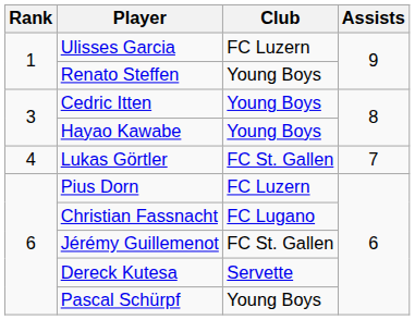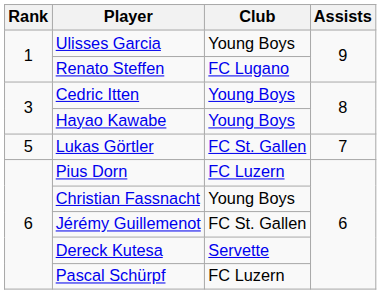 <table class="wikitable sortable" style="text-align:center">
 <tr>
 <th>Rank</th>
 <th>Player</th>
 <th>Club</th>
 <th>Assists</th>
 </tr>
 <tr>
 <td rowspan="2">1</td>
 <td align=left> <a href='#'>Ulisses Garcia</a></td>
-<td align=left>FC Luzern</td>
+<td align=left>Young Boys</td>
 <td rowspan="2">9</td>
 </tr>
 <tr>
 <td align=left> <a href='#'>Renato Steffen</a></td>
-<td align=left>Young Boys</td>
+<td align=left><a href='#'>FC Lugano</a></td>
 </tr>
 <tr>
 <td rowspan="2">3</td>
 <td align=left> <a href='#'>Cedric Itten</a></td>
 <td align=left><a href='#'>Young Boys</a></td>
 <td rowspan="2">8</td>
 </tr>
 <tr>
 <td align=left> <a href='#'>Hayao Kawabe</a></td>
 <td align=left><a href='#'>Young Boys</a></td>
 </tr>
 <tr>
-<td>4</td>
+<td>5</td>
 <td align=left> <a href='#'>Lukas Görtler</a></td>
 <td align=left><a href='#'>FC St. Gallen</a></td>
 <td>7</td>
 </tr>
 <tr>
 <td rowspan="5">6</td>
 <td align=left> <a href='#'>Pius Dorn</a></td>
 <td align=left><a href='#'>FC Luzern</a></td>
 <td rowspan="5">6</td>
 </tr>
 <tr>
 <td align=left> <a href='#'>Christian Fassnacht</a></td>
-<td align=left><a href='#'>FC Lugano</a></td>
+<td align=left>Young Boys</td>
 </tr>
 <tr>
 <td align=left> <a href='#'>Jérémy Guillemenot</a></td>
 <td align=left>FC St. Gallen</td>
 </tr>
 <tr>
 <td align=left> <a href='#'>Dereck Kutesa</a></td>
 <td align=left><a href='#'>Servette</a></td>
 </tr>
 <tr>
 <td align=left> <a href='#'>Pascal Schürpf</a></td>
-<td align=left>Young Boys</td>
+<td align=left>FC Luzern</td>
 </tr>
 </table>
